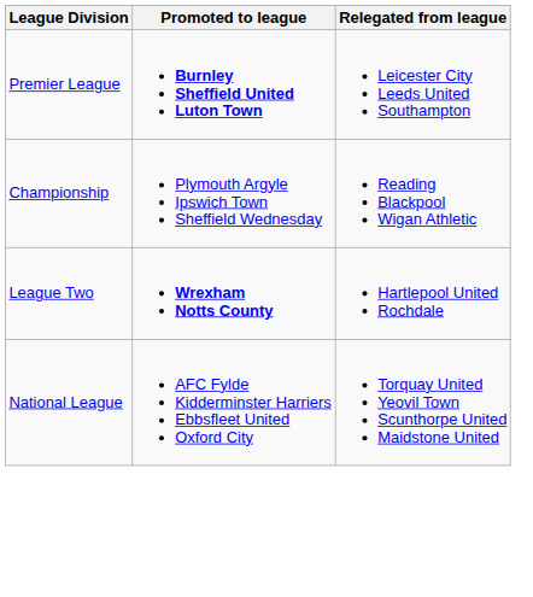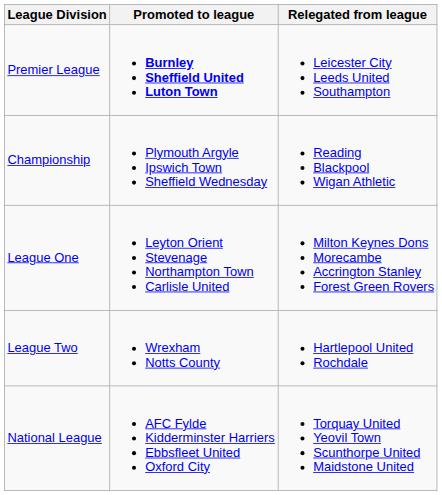 <table class="wikitable">
 <tr>
 <th>League Division</th>
 <th>Promoted to league </th>
 <th>Relegated from league </th>
 </tr>
 <tr>
 <td><a href='#'>Premier League</a></td>
 <td><strong><br><ul><li><a href='#'>Burnley</a> </li><li><a href='#'>Sheffield United</a> </li><li><a href='#'>Luton Town</a> </li></ul></strong></td>
 <td><br><ul><li><a href='#'>Leicester City</a> </li><li><a href='#'>Leeds United</a> </li><li><a href='#'>Southampton</a> </li></ul></td>
 </tr>
 <tr>
 <td><a href='#'>Championship</a></td>
 <td><br><ul><li><a href='#'>Plymouth Argyle</a> </li><li><a href='#'>Ipswich Town</a> </li><li><a href='#'>Sheffield Wednesday</a> </li></ul></td>
 <td><br><ul><li><a href='#'>Reading</a> </li><li><a href='#'>Blackpool</a> </li><li><a href='#'>Wigan Athletic</a> </li></ul></td>
 </tr>
 <tr>
+<td><a href='#'>League One</a></td>
+<td><br><ul><li><a href='#'>Leyton Orient</a> </li><li><a href='#'>Stevenage</a> </li><li><a href='#'>Northampton Town</a> </li><li><a href='#'>Carlisle United</a> </li></ul></td>
+<td><br><ul><li><a href='#'>Milton Keynes Dons</a> </li><li><a href='#'>Morecambe</a> </li><li><a href='#'>Accrington Stanley</a> </li><li><a href='#'>Forest Green Rovers</a> </li></ul></td>
+</tr>
+<tr>
 <td><a href='#'>League Two</a></td>
-<td><strong><br><ul><li><a href='#'>Wrexham</a> </li><li><a href='#'>Notts County</a> </li></ul></strong></td>
+<td><br><ul><li><a href='#'>Wrexham</a> </li><li><a href='#'>Notts County</a> </li></ul></td>
 <td><br><ul><li><a href='#'>Hartlepool United</a> </li><li><a href='#'>Rochdale</a> </li></ul></td>
 </tr>
 <tr>
 <td><a href='#'>National League</a></td>
 <td><br><ul><li><a href='#'>AFC Fylde</a> </li><li><a href='#'>Kidderminster Harriers</a> </li><li><a href='#'>Ebbsfleet United</a> </li><li><a href='#'>Oxford City</a> </li></ul></td>
 <td><br><ul><li><a href='#'>Torquay United</a> </li><li><a href='#'>Yeovil Town</a> </li><li><a href='#'>Scunthorpe United</a> </li><li><a href='#'>Maidstone United</a> </li></ul></td>
 </tr>
 </table>
